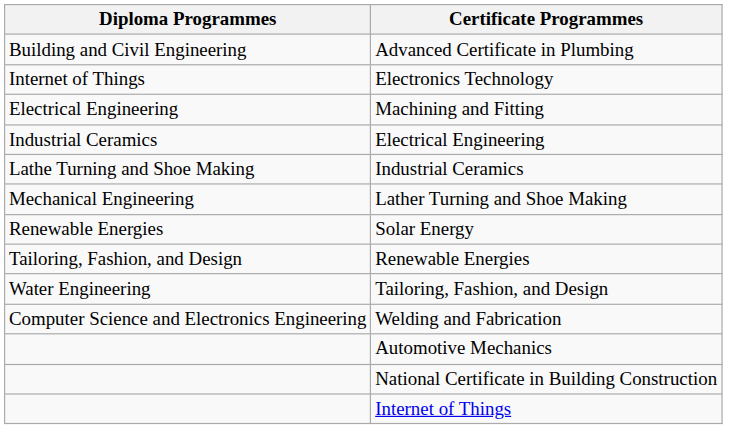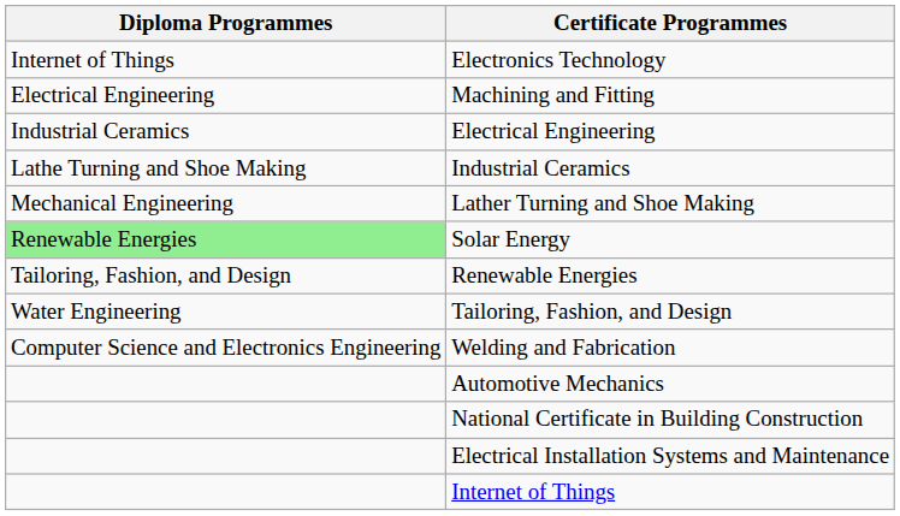 <table class="wikitable">
 <tr>
 <th>Diploma Programmes</th>
 <th>Certificate Programmes</th>
-</tr>
-<tr>
-<td>Building and Civil Engineering</td>
-<td>Advanced Certificate in Plumbing</td>
 </tr>
 <tr>
 <td>Internet of Things</td>
 <td>Electronics Technology</td>
 </tr>
 <tr>
 <td>Electrical Engineering</td>
 <td>Machining and Fitting</td>
 </tr>
 <tr>
 <td>Industrial Ceramics</td>
 <td>Electrical Engineering</td>
 </tr>
 <tr>
 <td>Lathe Turning and Shoe Making</td>
 <td>Industrial Ceramics</td>
 </tr>
 <tr>
 <td>Mechanical Engineering</td>
 <td>Lather Turning and Shoe Making</td>
 </tr>
 <tr>
-<td>Renewable Energies</td>
+<td style="background: lightgreen;">Renewable Energies</td>
 <td>Solar Energy</td>
 </tr>
 <tr>
 <td>Tailoring, Fashion, and Design</td>
 <td>Renewable Energies</td>
 </tr>
 <tr>
 <td>Water Engineering</td>
 <td>Tailoring, Fashion, and Design</td>
 </tr>
 <tr>
 <td>Computer Science and Electronics Engineering</td>
 <td>Welding and Fabrication</td>
 </tr>
 <tr>
 <td></td>
 <td>Automotive Mechanics</td>
 </tr>
 <tr>
 <td></td>
 <td>National Certificate in Building Construction</td>
 </tr>
 <tr>
 <td></td>
+<td>Electrical Installation Systems and Maintenance</td>
+</tr>
+<tr>
+<td></td>
 <td><a href='#'>Internet of Things</a></td>
 </tr>
 </table>
